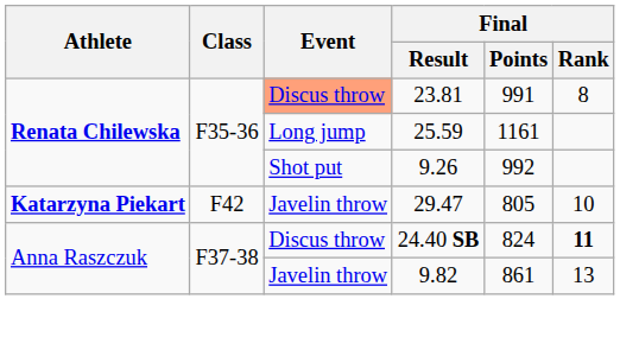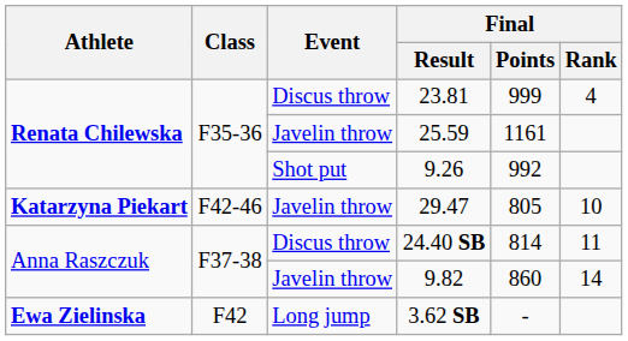 <table class=wikitable style="font-size:90%">
 <tr>
 <th rowspan="2">Athlete</th>
 <th rowspan="2">Class</th>
 <th rowspan="2">Event</th>
 <th colspan="3">Final</th>
 </tr>
 <tr>
 <th>Result</th>
 <th>Points</th>
 <th>Rank</th>
 </tr>
 <tr>
 <td rowspan="3"><strong><a href='#'>Renata Chilewska</a></strong></td>
 <td rowspan="3" style="text-align:center;">F35-36</td>
-<td style="background: lightsalmon;"><a href='#'>Discus throw</a></td>
+<td><a href='#'>Discus throw</a></td>
 <td style="text-align:center;">23.81</td>
-<td style="text-align:center;">991</td>
-<td style="text-align:center;">8</td>
+<td style="text-align:center;">999</td>
+<td style="text-align:center;">4</td>
 </tr>
 <tr>
-<td><a href='#'>Long jump</a></td>
+<td><a href='#'>Javelin throw</a></td>
 <td style="text-align:center;">25.59</td>
 <td style="text-align:center;">1161</td>
 <td style="text-align:center;"></td>
 </tr>
 <tr>
 <td><a href='#'>Shot put</a></td>
 <td style="text-align:center;">9.26</td>
 <td style="text-align:center;">992</td>
 <td style="text-align:center;"></td>
 </tr>
 <tr>
 <td><strong><a href='#'>Katarzyna Piekart</a></strong></td>
-<td style="text-align:center;">F42</td>
+<td style="text-align:center;">F42-46</td>
 <td><a href='#'>Javelin throw</a></td>
 <td style="text-align:center;">29.47</td>
 <td style="text-align:center;">805</td>
 <td style="text-align:center;">10</td>
 </tr>
 <tr>
 <td rowspan="2"><a href='#'>Anna Raszczuk</a></td>
 <td rowspan="2" style="text-align:center;">F37-38</td>
 <td><a href='#'>Discus throw</a></td>
 <td style="text-align:center;">24.40 <strong>SB</strong></td>
-<td style="text-align:center;">824</td>
-<td style="text-align:center;"><strong>11</strong></td>
+<td style="text-align:center;">814</td>
+<td style="text-align:center;">11</td>
 </tr>
 <tr>
 <td><a href='#'>Javelin throw</a></td>
 <td style="text-align:center;">9.82</td>
-<td style="text-align:center;">861</td>
-<td style="text-align:center;">13</td>
+<td style="text-align:center;">860</td>
+<td style="text-align:center;">14</td>
+</tr>
+<tr>
+<td><strong><a href='#'>Ewa Zielinska</a></strong></td>
+<td style="text-align:center;">F42</td>
+<td><a href='#'>Long jump</a></td>
+<td style="text-align:center;">3.62 <strong>SB</strong></td>
+<td style="text-align:center;">-</td>
+<td style="text-align:center;"></td>
 </tr>
 </table>
